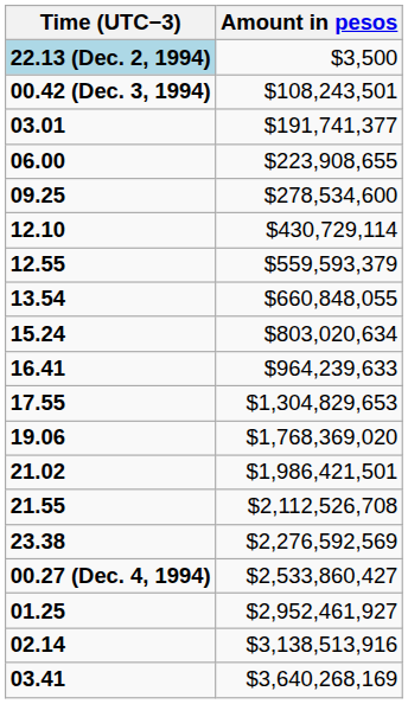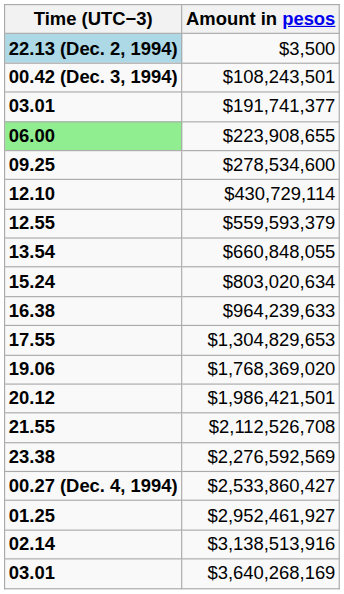 <table class="wikitable">
 <tr>
 <th>Time (UTC−3)</th>
 <th>Amount in <a href='#'>pesos</a></th>
 </tr>
 <tr align=right>
 <td align=left style="background: lightblue;"><strong>22.13 (Dec. 2, 1994)</strong></td>
 <td>$3,500</td>
 </tr>
 <tr align=right>
 <td align=left><strong>00.42 (Dec. 3, 1994)</strong></td>
 <td>$108,243,501</td>
 </tr>
 <tr align=right>
 <td align=left><strong>03.01</strong></td>
 <td>$191,741,377</td>
 </tr>
 <tr align=right>
-<td align=left><strong>06.00</strong></td>
+<td align=left style="background: lightgreen;"><strong>06.00</strong></td>
 <td>$223,908,655</td>
 </tr>
 <tr align=right>
 <td align=left><strong>09.25</strong></td>
 <td>$278,534,600</td>
 </tr>
 <tr align=right>
 <td align=left><strong>12.10</strong></td>
 <td>$430,729,114</td>
 </tr>
 <tr align=right>
 <td align=left><strong>12.55</strong></td>
 <td>$559,593,379</td>
 </tr>
 <tr align=right>
 <td align=left><strong>13.54</strong></td>
 <td>$660,848,055</td>
 </tr>
 <tr align=right>
 <td align=left><strong>15.24</strong></td>
 <td>$803,020,634</td>
 </tr>
 <tr align=right>
-<td align=left><strong>16.41</strong></td>
+<td align=left><strong>16.38</strong></td>
 <td>$964,239,633</td>
 </tr>
 <tr align=right>
 <td align=left><strong>17.55</strong></td>
 <td>$1,304,829,653</td>
 </tr>
 <tr align=right>
 <td align=left><strong>19.06</strong></td>
 <td>$1,768,369,020</td>
 </tr>
 <tr align=right>
-<td align=left><strong>21.02</strong></td>
+<td align=left><strong>20.12</strong></td>
 <td>$1,986,421,501</td>
 </tr>
 <tr align=right>
 <td align=left><strong>21.55</strong></td>
 <td>$2,112,526,708</td>
 </tr>
 <tr align=right>
 <td align=left><strong>23.38</strong></td>
 <td>$2,276,592,569</td>
 </tr>
 <tr align=right>
 <td align=left><strong>00.27 (Dec. 4, 1994)</strong></td>
 <td>$2,533,860,427</td>
 </tr>
 <tr align=right>
 <td align=left><strong>01.25</strong></td>
 <td>$2,952,461,927</td>
 </tr>
 <tr align=right>
 <td align=left><strong>02.14</strong></td>
 <td>$3,138,513,916</td>
 </tr>
 <tr align=right>
-<td align=left><strong>03.41</strong></td>
+<td align=left><strong>03.01</strong></td>
 <td>$3,640,268,169</td>
 </tr>
 </table>
